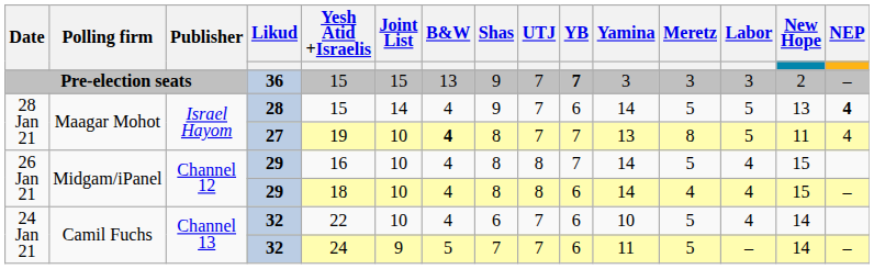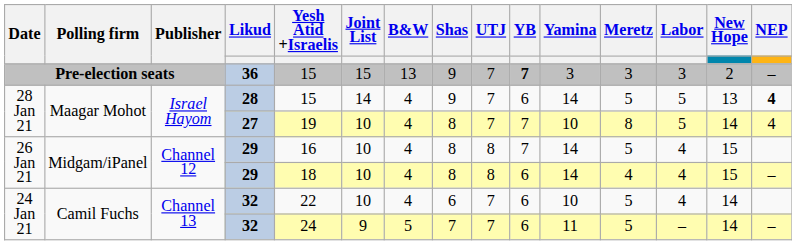 <table class="wikitable sortable" style=text-align:center;font-size:90%;line-height:13px>
 <tr>
 <th rowspan=2>Date</th>
 <th rowspan=2>Polling firm</th>
 <th rowspan=2>Publisher</th>
 <th><a href='#'>Likud</a></th>
 <th><a href='#'>Yesh<br>Atid</a><br>+<a href='#'>Israelis</a></th>
 <th><a href='#'>Joint<br>List</a></th>
 <th><a href='#'>B&W</a></th>
 <th><a href='#'>Shas</a></th>
 <th><a href='#'>UTJ</a></th>
 <th><a href='#'>YB</a></th>
 <th><a href='#'>Yamina</a></th>
 <th><a href='#'>Meretz</a></th>
 <th><a href='#'>Labor</a></th>
 <th><a href='#'>New<br>Hope</a></th>
 <th><a href='#'>NEP</a></th>
 </tr>
 <tr>
 <th style=background:></th>
 <th style=background:></th>
 <th style=background:></th>
 <th style=background:></th>
 <th style=background:></th>
 <th style=background:></th>
 <th style=background:></th>
 <th style=background:></th>
 <th style=background:></th>
 <th style=background:></th>
 <th style=background:#0086AC></th>
 <th style=background:#FEB414></th>
 </tr>
 <tr style=background:silver>
 <td colspan=3><strong>Pre-election seats</strong></td>
 <td style=background:#BBCDE4><strong>36</strong>	</td>
 <td>15					</td>
 <td>15					</td>
 <td>13					</td>
 <td>9					</td>
 <td>7					</td>
 <td><strong>7					</strong></td>
 <td>3					</td>
 <td>3					</td>
 <td>3					</td>
 <td>2					</td>
 <td>–					</td>
 </tr>
 <tr>
 <td rowspan=2 data-sort-value=2021-01-28>28 Jan 21</td>
 <td rowspan=2>Maagar Mohot</td>
 <td rowspan=2><em><a href='#'>Israel Hayom</a></em></td>
 <td style=background:#BBCDE4><strong>28</strong>	</td>
 <td>15					</td>
 <td>14					</td>
 <td>4					</td>
 <td>9					</td>
 <td>7					</td>
 <td>6					</td>
 <td>14					</td>
 <td>5					</td>
 <td>5					</td>
 <td>13					</td>
 <td><strong>4					</strong></td>
 </tr>
 <tr style=background:#fffdb0>
 <td style=background:#BBCDE4><strong>27</strong>	</td>
 <td>19					</td>
 <td>10					</td>
-<td><strong>4					</strong></td>
+<td>4					</td>
 <td>8					</td>
 <td>7					</td>
 <td>7					</td>
-<td>13					</td>
+<td>10					</td>
 <td>8					</td>
 <td>5					</td>
-<td>11					</td>
+<td>14					</td>
 <td>4					</td>
 </tr>
 <tr>
 <td rowspan=2 data-sort-value=2021-01-26>26 Jan 21</td>
 <td rowspan=2>Midgam/iPanel</td>
 <td rowspan=2><a href='#'>Channel 12</a></td>
 <td style=background:#BBCDE4><strong>29</strong>	</td>
 <td>16					</td>
 <td>10					</td>
 <td>4					</td>
 <td>8					</td>
 <td>8					</td>
 <td>7					</td>
 <td>14					</td>
 <td>5					</td>
 <td>4					</td>
 <td>15					</td>
 <td>			</td>
 </tr>
 <tr style=background:#fffdb0>
 <td style=background:#BBCDE4><strong>29</strong>	</td>
 <td>18					</td>
 <td>10					</td>
 <td>4					</td>
 <td>8					</td>
 <td>8					</td>
 <td>6					</td>
 <td>14					</td>
 <td>4					</td>
 <td>4					</td>
 <td>15					</td>
 <td>–					</td>
 </tr>
 <tr>
 <td rowspan=2 data-sort-value=2021-01-24>24 Jan 21</td>
 <td rowspan=2>Camil Fuchs</td>
 <td rowspan=2><a href='#'>Channel 13</a></td>
 <td style=background:#BBCDE4><strong>32</strong>	</td>
 <td>22					</td>
 <td>10					</td>
 <td>4					</td>
 <td>6					</td>
 <td>7					</td>
 <td>6					</td>
 <td>10					</td>
 <td>5					</td>
 <td>4					</td>
 <td>14					</td>
 <td>			</td>
 </tr>
 <tr style=background:#fffdb0>
 <td style=background:#BBCDE4><strong>32</strong>	</td>
 <td>24					</td>
 <td>9					</td>
 <td>5					</td>
 <td>7					</td>
 <td>7					</td>
 <td>6					</td>
 <td>11					</td>
 <td>5					</td>
 <td>–					</td>
 <td>14					</td>
 <td>–					</td>
 </tr>
 </table>
